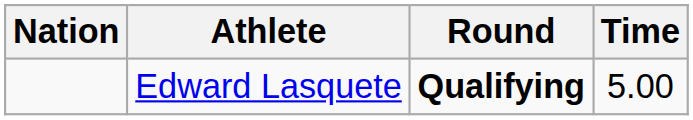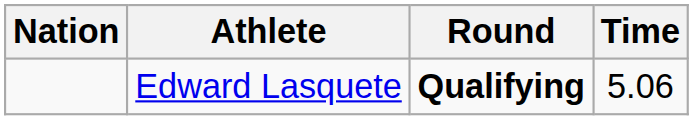 <table class="wikitable sortable" style="text-align:center">
 <tr>
 <th>Nation</th>
 <th>Athlete</th>
 <th>Round</th>
 <th>Time</th>
 </tr>
 <tr>
 <td align=left></td>
 <td align=left><a href='#'>Edward Lasquete</a></td>
 <td><strong>Qualifying</strong></td>
-<td>5.00</td>
+<td>5.06</td>
 </tr>
 </table>
